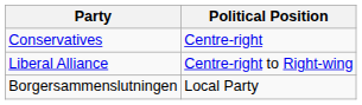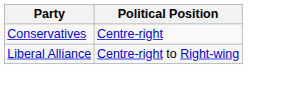 <table class="wikitable mw-collapsible mw-collapsed">
 <tr>
 <th>Party</th>
 <th>Political Position</th>
 </tr>
 <tr>
 <td><a href='#'>Conservatives</a></td>
 <td><a href='#'>Centre-right</a></td>
 </tr>
 <tr>
 <td><a href='#'>Liberal Alliance</a></td>
 <td><a href='#'>Centre-right</a> to <a href='#'>Right-wing</a></td>
 </tr>
-<tr>
-<td>Borgersammenslutningen</td>
-<td>Local Party</td>
-</tr>
 </table>
